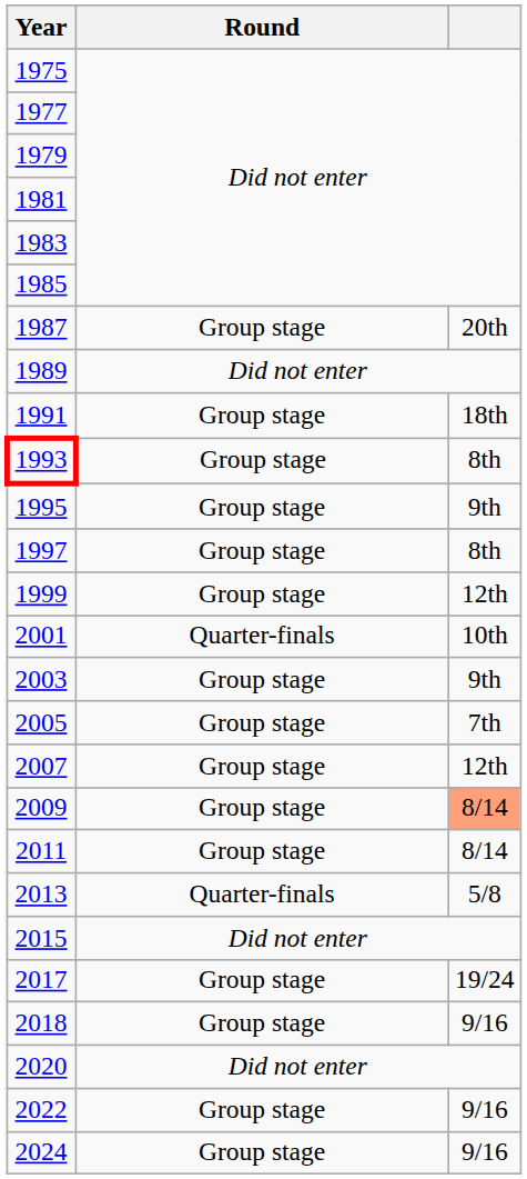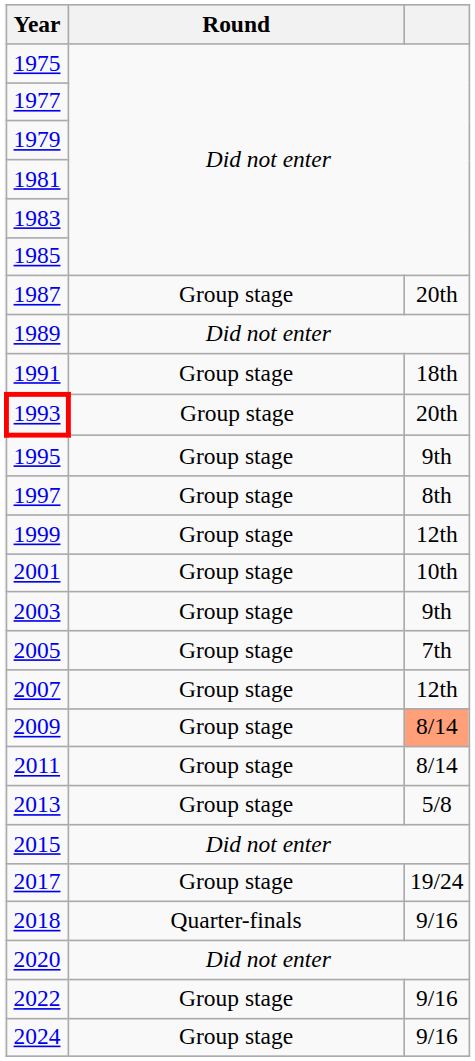 <table class="wikitable" style="text-align: center; font-size:90%">
 <tr>
 <th>Year</th>
 <th style="width:200px">Round</th>
 <th></th>
 </tr>
 <tr>
 <td><a href='#'>1975</a></td>
 <td colspan="2" rowspan="6"><em>Did not enter</em></td>
 </tr>
 <tr>
 <td><a href='#'>1977</a></td>
 </tr>
 <tr>
 <td><a href='#'>1979</a></td>
 </tr>
 <tr>
 <td><a href='#'>1981</a></td>
 </tr>
 <tr>
 <td><a href='#'>1983</a></td>
 </tr>
 <tr>
 <td><a href='#'>1985</a></td>
 </tr>
 <tr>
 <td><a href='#'>1987</a></td>
 <td>Group stage</td>
 <td>20th</td>
 </tr>
 <tr>
 <td><a href='#'>1989</a></td>
 <td colspan="2"><em>Did not enter</em></td>
 </tr>
 <tr>
 <td><a href='#'>1991</a></td>
 <td>Group stage</td>
 <td>18th</td>
 </tr>
 <tr>
 <td style="border: 3px solid red"><a href='#'>1993</a></td>
 <td>Group stage</td>
-<td>8th</td>
+<td>20th</td>
 </tr>
 <tr>
 <td><a href='#'>1995</a></td>
 <td>Group stage</td>
 <td>9th</td>
 </tr>
 <tr>
 <td><a href='#'>1997</a></td>
 <td>Group stage</td>
 <td>8th</td>
 </tr>
 <tr>
 <td><a href='#'>1999</a></td>
 <td>Group stage</td>
 <td>12th</td>
 </tr>
 <tr>
 <td><a href='#'>2001</a></td>
-<td>Quarter-finals</td>
+<td>Group stage</td>
 <td>10th</td>
 </tr>
 <tr>
 <td><a href='#'>2003</a></td>
 <td>Group stage</td>
 <td>9th</td>
 </tr>
 <tr>
 <td><a href='#'>2005</a></td>
 <td>Group stage</td>
 <td>7th</td>
 </tr>
 <tr>
 <td><a href='#'>2007</a></td>
 <td>Group stage</td>
 <td>12th</td>
 </tr>
 <tr>
 <td><a href='#'>2009</a></td>
 <td>Group stage</td>
 <td style="background: lightsalmon;">8/14</td>
 </tr>
 <tr>
 <td><a href='#'>2011</a></td>
 <td>Group stage</td>
 <td>8/14</td>
 </tr>
 <tr>
 <td><a href='#'>2013</a></td>
-<td>Quarter-finals</td>
+<td>Group stage</td>
 <td>5/8</td>
 </tr>
 <tr>
 <td><a href='#'>2015</a></td>
 <td colspan="2"><em>Did not enter</em></td>
 </tr>
 <tr>
 <td><a href='#'>2017</a></td>
 <td>Group stage</td>
 <td>19/24</td>
 </tr>
 <tr>
 <td><a href='#'>2018</a></td>
-<td>Group stage</td>
+<td>Quarter-finals</td>
 <td>9/16</td>
 </tr>
 <tr>
 <td><a href='#'>2020</a></td>
 <td colspan="2"><em>Did not enter</em></td>
 </tr>
 <tr>
 <td><a href='#'>2022</a></td>
 <td>Group stage</td>
 <td>9/16</td>
 </tr>
 <tr>
 <td><a href='#'>2024</a></td>
 <td>Group stage</td>
 <td>9/16</td>
 </tr>
 </table>
